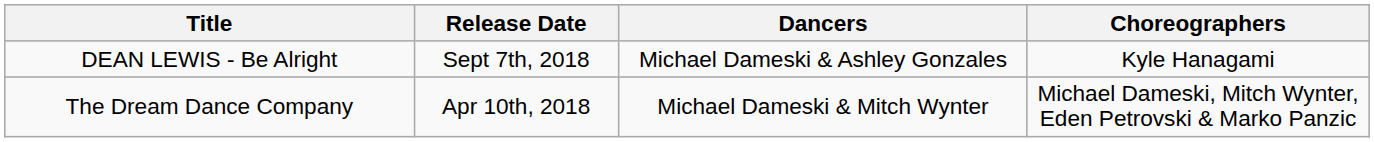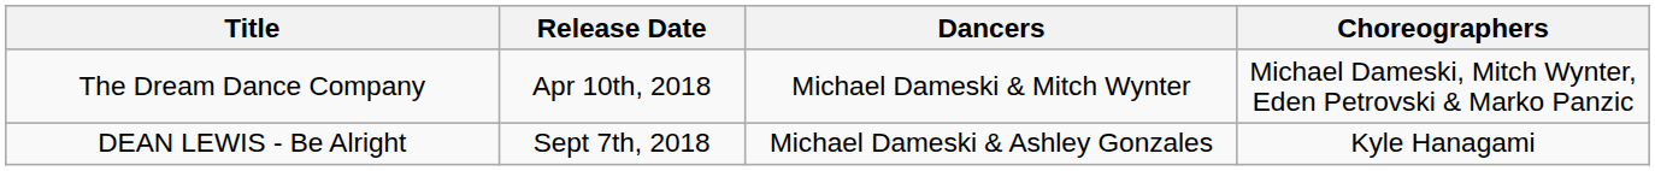 <table class="wikitable" style="text-align:center; font-size:90%; border-collapse:collapse;">
 <tr>
 <th width=30%>Title</th>
 <th width=15%>Release Date</th>
 <th width=30%>Dancers</th>
 <th width=25%>Choreographers</th>
 </tr>
 <tr>
+<td>The Dream Dance Company</td>
+<td>Apr 10th, 2018</td>
+<td>Michael Dameski & Mitch Wynter</td>
+<td>Michael Dameski, Mitch Wynter, Eden Petrovski & Marko Panzic</td>
+</tr>
+<tr>
 <td>DEAN LEWIS - Be Alright</td>
 <td>Sept 7th, 2018</td>
 <td>Michael Dameski & Ashley Gonzales</td>
 <td>Kyle Hanagami</td>
 </tr>
-<tr>
-<td>The Dream Dance Company</td>
-<td>Apr 10th, 2018</td>
-<td>Michael Dameski & Mitch Wynter</td>
-<td>Michael Dameski, Mitch Wynter, Eden Petrovski & Marko Panzic</td>
-</tr>
 </table>
